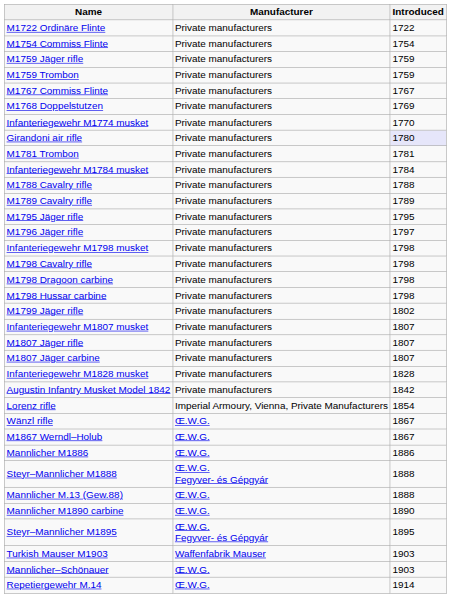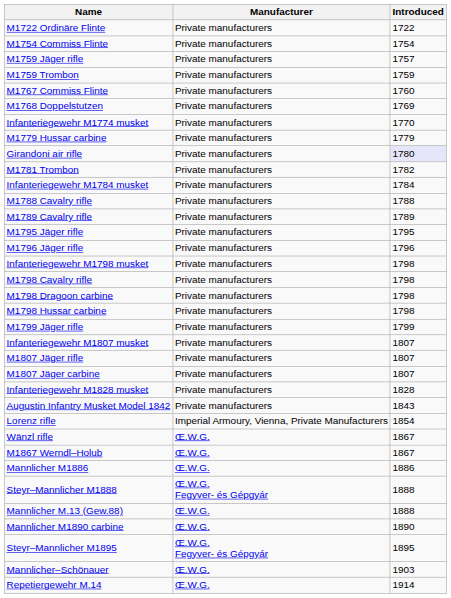 <table class="wikitable sortable">
 <tr>
 <th>Name</th>
 <th>Manufacturer</th>
 <th>Introduced</th>
 </tr>
 <tr>
 <td><a href='#'>M1722 Ordinäre Flinte</a></td>
 <td>Private manufacturers</td>
 <td>1722</td>
 </tr>
 <tr>
 <td><a href='#'>M1754 Commiss Flinte</a></td>
 <td>Private manufacturers</td>
 <td>1754</td>
 </tr>
 <tr>
 <td><a href='#'>M1759 Jäger rifle</a></td>
 <td>Private manufacturers</td>
-<td>1759</td>
+<td>1757</td>
 </tr>
 <tr>
 <td><a href='#'>M1759 Trombon</a></td>
 <td>Private manufacturers</td>
 <td>1759</td>
 </tr>
 <tr>
 <td><a href='#'>M1767 Commiss Flinte</a></td>
 <td>Private manufacturers</td>
-<td>1767</td>
+<td>1760</td>
 </tr>
 <tr>
 <td><a href='#'>M1768 Doppelstutzen</a></td>
 <td>Private manufacturers</td>
 <td>1769</td>
 </tr>
 <tr>
 <td><a href='#'>Infanteriegewehr M1774 musket</a></td>
 <td>Private manufacturers</td>
 <td>1770</td>
 </tr>
 <tr>
+<td><a href='#'>M1779 Hussar carbine</a></td>
+<td>Private manufacturers</td>
+<td>1779</td>
+</tr>
+<tr>
 <td><a href='#'>Girandoni air rifle</a></td>
 <td>Private manufacturers</td>
 <td style="background: lavender;">1780</td>
 </tr>
 <tr>
 <td><a href='#'>M1781 Trombon</a></td>
 <td>Private manufacturers</td>
-<td>1781</td>
+<td>1782</td>
 </tr>
 <tr>
 <td><a href='#'>Infanteriegewehr M1784 musket</a></td>
 <td>Private manufacturers</td>
 <td>1784</td>
 </tr>
 <tr>
 <td><a href='#'>M1788 Cavalry rifle</a></td>
 <td>Private manufacturers</td>
 <td>1788</td>
 </tr>
 <tr>
 <td><a href='#'>M1789 Cavalry rifle</a></td>
 <td>Private manufacturers</td>
 <td>1789</td>
 </tr>
 <tr>
 <td><a href='#'>M1795 Jäger rifle</a></td>
 <td>Private manufacturers</td>
 <td>1795</td>
 </tr>
 <tr>
 <td><a href='#'>M1796 Jäger rifle</a></td>
 <td>Private manufacturers</td>
-<td>1797</td>
+<td>1796</td>
 </tr>
 <tr>
 <td><a href='#'>Infanteriegewehr M1798 musket</a></td>
 <td>Private manufacturers</td>
 <td>1798</td>
 </tr>
 <tr>
 <td><a href='#'>M1798 Cavalry rifle</a></td>
 <td>Private manufacturers</td>
 <td>1798</td>
 </tr>
 <tr>
 <td><a href='#'>M1798 Dragoon carbine</a></td>
 <td>Private manufacturers</td>
 <td>1798</td>
 </tr>
 <tr>
 <td><a href='#'>M1798 Hussar carbine</a></td>
 <td>Private manufacturers</td>
 <td>1798</td>
 </tr>
 <tr>
 <td><a href='#'>M1799 Jäger rifle</a></td>
 <td>Private manufacturers</td>
-<td>1802</td>
+<td>1799</td>
 </tr>
 <tr>
 <td><a href='#'>Infanteriegewehr M1807 musket</a></td>
 <td>Private manufacturers</td>
 <td>1807</td>
 </tr>
 <tr>
 <td><a href='#'>M1807 Jäger rifle</a></td>
 <td>Private manufacturers</td>
 <td>1807</td>
 </tr>
 <tr>
 <td><a href='#'>M1807 Jäger carbine</a></td>
 <td>Private manufacturers</td>
 <td>1807</td>
 </tr>
 <tr>
 <td><a href='#'>Infanteriegewehr M1828 musket</a></td>
 <td>Private manufacturers</td>
 <td>1828</td>
 </tr>
 <tr>
 <td><a href='#'>Augustin Infantry Musket Model 1842</a></td>
 <td>Private manufacturers</td>
-<td>1842</td>
+<td>1843</td>
 </tr>
 <tr>
 <td><a href='#'>Lorenz rifle</a></td>
 <td>Imperial Armoury, Vienna, Private Manufacturers</td>
 <td>1854</td>
 </tr>
 <tr>
 <td><a href='#'>Wänzl rifle</a></td>
 <td><a href='#'>Œ.W.G.</a></td>
 <td>1867</td>
 </tr>
 <tr>
 <td><a href='#'>M1867 Werndl–Holub</a></td>
 <td><a href='#'>Œ.W.G.</a></td>
 <td>1867</td>
 </tr>
 <tr>
 <td><a href='#'>Mannlicher M1886</a></td>
 <td><a href='#'>Œ.W.G.</a></td>
 <td>1886</td>
 </tr>
 <tr>
 <td><a href='#'>Steyr–Mannlicher M1888</a></td>
 <td><a href='#'>Œ.W.G.</a><br><a href='#'>Fegyver- és Gépgyár</a></td>
 <td>1888</td>
 </tr>
 <tr>
 <td><a href='#'>Mannlicher M.13 (Gew.88)</a></td>
 <td><a href='#'>Œ.W.G.</a></td>
 <td>1888</td>
 </tr>
 <tr>
 <td><a href='#'>Mannlicher M1890 carbine</a></td>
 <td><a href='#'>Œ.W.G.</a></td>
 <td>1890</td>
 </tr>
 <tr>
 <td><a href='#'>Steyr–Mannlicher M1895</a></td>
 <td><a href='#'>Œ.W.G.</a><br><a href='#'>Fegyver- és Gépgyár</a></td>
 <td>1895</td>
 </tr>
 <tr>
-<td><a href='#'>Turkish Mauser M1903</a></td>
-<td><a href='#'>Waffenfabrik Mauser</a></td>
-<td>1903</td>
-</tr>
-<tr>
 <td><a href='#'>Mannlicher–Schönauer</a></td>
 <td><a href='#'>Œ.W.G.</a></td>
 <td>1903</td>
 </tr>
 <tr>
 <td><a href='#'>Repetiergewehr M.14</a></td>
 <td><a href='#'>Œ.W.G.</a></td>
 <td>1914</td>
 </tr>
 </table>
